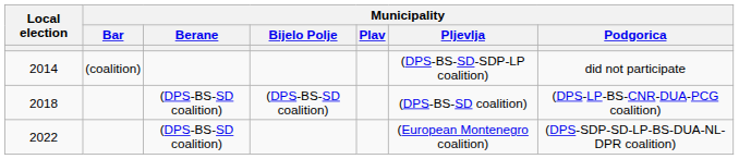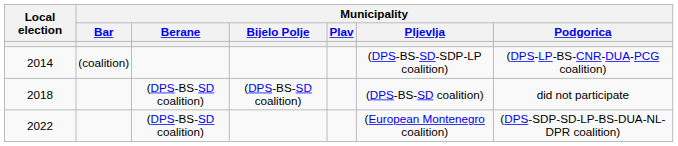 <table class="wikitable sortable" style="text-align:center; font-size:95%">
 <tr>
 <th rowspan=2>Local election</th>
 <th colspan="13">Municipality</th>
 </tr>
 <tr>
 <th><a href='#'>Bar</a></th>
 <th><a href='#'>Berane</a></th>
 <th><a href='#'>Bijelo Polje</a></th>
 <th><a href='#'>Plav</a></th>
 <th><a href='#'>Pljevlja</a></th>
 <th><a href='#'>Podgorica</a></th>
 </tr>
 <tr>
 <th></th>
 <th></th>
 <th></th>
 <th></th>
 <th></th>
 <th></th>
 <th></th>
 </tr>
 <tr>
 <td>2014</td>
 <td>(coalition)</td>
 <td></td>
 <td></td>
 <td></td>
 <td>(<a href='#'>DPS</a>-BS-<a href='#'>SD</a>-SDP-LP coalition)</td>
-<td>did not participate</td>
+<td>(<a href='#'>DPS</a>-<a href='#'>LP</a>-BS-<a href='#'>CNR</a>-<a href='#'>DUA</a>-<a href='#'>PCG</a> coalition)</td>
 </tr>
 <tr>
 <td>2018</td>
 <td></td>
 <td>(<a href='#'>DPS</a>-BS-<a href='#'>SD</a> coalition)</td>
 <td>(<a href='#'>DPS</a>-BS-<a href='#'>SD</a> coalition)</td>
 <td></td>
 <td>(<a href='#'>DPS</a>-BS-<a href='#'>SD</a> coalition)</td>
-<td>(<a href='#'>DPS</a>-<a href='#'>LP</a>-BS-<a href='#'>CNR</a>-<a href='#'>DUA</a>-<a href='#'>PCG</a> coalition)</td>
+<td>did not participate</td>
 </tr>
 <tr>
 <td>2022</td>
 <td></td>
 <td>(<a href='#'>DPS</a>-BS-<a href='#'>SD</a> coalition)</td>
 <td></td>
 <td></td>
 <td> (<a href='#'>European Montenegro</a> coalition)</td>
 <td>(<a href='#'>DPS</a>-SDP-SD-LP-BS-DUA-NL-DPR coalition)</td>
 </tr>
 </table>
